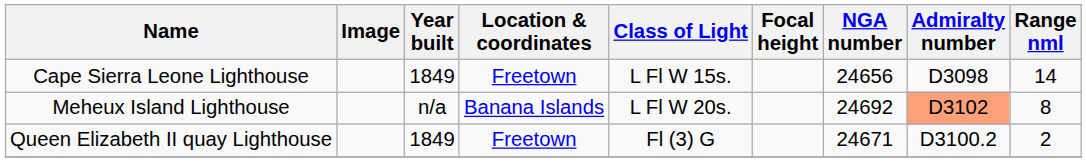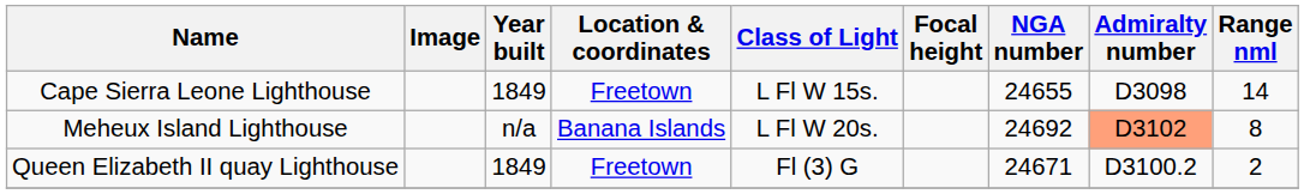 <table class="wikitable sortable" style="margin:auto;text-align:center">
 <tr>
 <th>Name</th>
 <th>Image</th>
 <th>Year<br>built</th>
 <th>Location &<br> coordinates</th>
 <th><a href='#'>Class of Light</a></th>
 <th>Focal<br>height</th>
 <th><a href='#'>NGA</a><br>number</th>
 <th><a href='#'>Admiralty</a><br>number</th>
 <th>Range<br><a href='#'>nml</a></th>
 </tr>
 <tr>
 <td>Cape Sierra Leone Lighthouse</td>
 <td></td>
 <td>1849</td>
 <td><a href='#'>Freetown</a><br> </td>
 <td>L Fl W 15s.</td>
 <td></td>
-<td>24656</td>
+<td>24655</td>
 <td>D3098</td>
 <td>14</td>
 </tr>
 <tr>
 <td>Meheux Island Lighthouse</td>
 <td></td>
 <td>n/a</td>
 <td><a href='#'>Banana Islands</a><br> </td>
 <td>L Fl W 20s.</td>
 <td></td>
 <td>24692</td>
 <td style="background: lightsalmon;">D3102</td>
 <td>8</td>
 </tr>
 <tr>
 <td>Queen Elizabeth II quay Lighthouse</td>
 <td></td>
 <td>1849</td>
 <td><a href='#'>Freetown</a><br> </td>
 <td>Fl (3) G</td>
 <td></td>
 <td>24671</td>
 <td>D3100.2</td>
 <td>2</td>
 </tr>
 <tr>
 </tr>
 </table>
